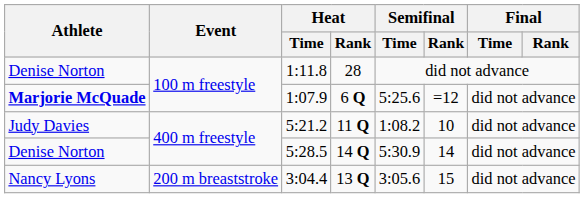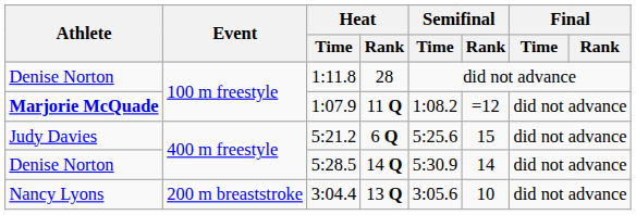 <table class=wikitable style="font-size:90%">
 <tr>
 <th rowspan=2>Athlete</th>
 <th rowspan=2>Event</th>
 <th colspan=2>Heat</th>
 <th colspan=2>Semifinal</th>
 <th colspan=2>Final</th>
 </tr>
 <tr style="font-size:95%">
 <th>Time</th>
 <th>Rank</th>
 <th>Time</th>
 <th>Rank</th>
 <th>Time</th>
 <th>Rank</th>
 </tr>
 <tr align=center>
 <td align=left><a href='#'>Denise Norton</a></td>
 <td align=left rowspan=2><a href='#'>100 m freestyle</a></td>
 <td>1:11.8</td>
 <td>28</td>
 <td colspan=4>did not advance</td>
 </tr>
 <tr align=center>
 <td align=left><strong><a href='#'>Marjorie McQuade</a></strong></td>
 <td>1:07.9</td>
-<td>6 <strong>Q</strong></td>
-<td>5:25.6</td>
+<td>11 <strong>Q</strong></td>
+<td>1:08.2</td>
 <td>=12</td>
 <td colspan=2>did not advance</td>
 </tr>
 <tr align=center>
 <td align=left><a href='#'>Judy Davies</a></td>
 <td align=left rowspan=2><a href='#'>400 m freestyle</a></td>
 <td>5:21.2</td>
-<td>11 <strong>Q</strong></td>
-<td>1:08.2</td>
-<td>10</td>
+<td>6 <strong>Q</strong></td>
+<td>5:25.6</td>
+<td>15</td>
 <td colspan=2>did not advance</td>
 </tr>
 <tr align=center>
 <td align=left><a href='#'>Denise Norton</a></td>
 <td>5:28.5</td>
 <td>14 <strong>Q</strong></td>
 <td>5:30.9</td>
 <td>14</td>
 <td colspan=2>did not advance</td>
 </tr>
 <tr align=center>
 <td align=left><a href='#'>Nancy Lyons</a></td>
 <td align=left><a href='#'>200 m breaststroke</a></td>
 <td>3:04.4</td>
 <td>13 <strong>Q</strong></td>
 <td>3:05.6</td>
-<td>15</td>
+<td>10</td>
 <td colspan=2>did not advance</td>
 </tr>
 </table>
